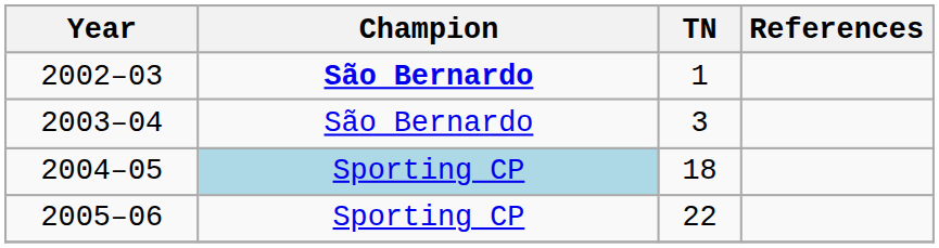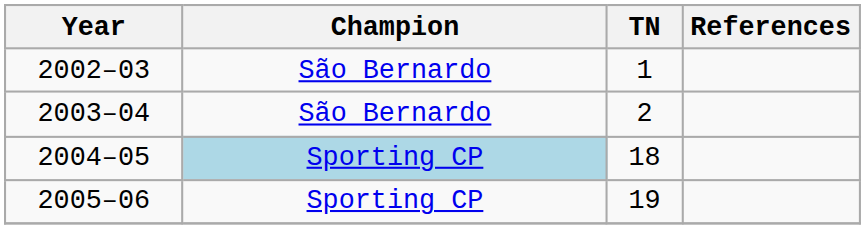 <table class="wikitable" style="text-align:center;">
 <tr>
 <th width="80">Year</th>
 <th width="200">Champion</th>
 <th width="30">TN</th>
 <th width="80">References</th>
 </tr>
 <tr>
 <td>2002–03</td>
-<td><strong><a href='#'>São Bernardo</a></strong></td>
+<td><a href='#'>São Bernardo</a></td>
 <td>1</td>
 <td></td>
 </tr>
 <tr>
 <td>2003–04</td>
 <td><a href='#'>São Bernardo</a></td>
-<td>3</td>
+<td>2</td>
 <td></td>
 </tr>
 <tr>
 <td>2004–05</td>
 <td style="background: lightblue;"><a href='#'>Sporting CP</a></td>
 <td>18</td>
 <td></td>
 </tr>
 <tr>
 <td>2005–06</td>
 <td><a href='#'>Sporting CP</a></td>
-<td>22</td>
+<td>19</td>
 <td></td>
 </tr>
 <tr>
 </tr>
 </table>
